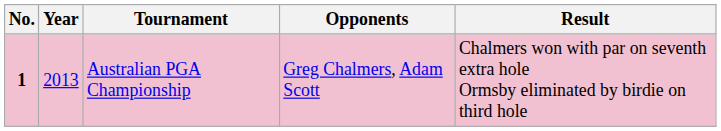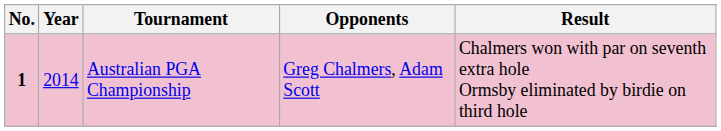 <table class="wikitable" style="font-size:95%;">
 <tr>
 <th>No.</th>
 <th>Year</th>
 <th>Tournament</th>
 <th>Opponents</th>
 <th>Result</th>
 </tr>
 <tr style="background:#F2C1D1;">
 <td align=center><strong>1</strong></td>
-<td><a href='#'>2013</a></td>
+<td><a href='#'>2014</a></td>
 <td><a href='#'>Australian PGA Championship</a></td>
 <td> <a href='#'>Greg Chalmers</a>,  <a href='#'>Adam Scott</a></td>
 <td>Chalmers won with par on seventh extra hole<br>Ormsby eliminated by birdie on third hole</td>
 </tr>
 </table>
